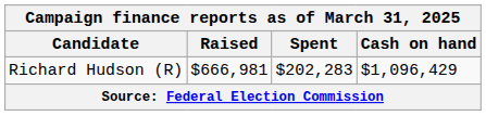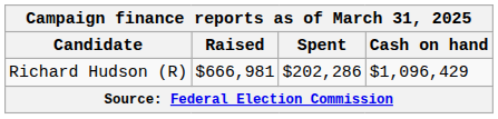 <table class="wikitable sortable">
 <tr>
 <th colspan=4>Campaign finance reports as of March 31, 2025</th>
 </tr>
 <tr style="text-align:center;">
 <th>Candidate</th>
 <th>Raised</th>
 <th>Spent</th>
 <th>Cash on hand</th>
 </tr>
 <tr>
 <td>Richard Hudson (R)</td>
 <td>$666,981</td>
-<td>$202,283</td>
+<td>$202,286</td>
 <td>$1,096,429</td>
 </tr>
 <tr>
 <th colspan="4"><small>Source: <a href='#'>Federal Election Commission</a></small></th>
 </tr>
 </table>
